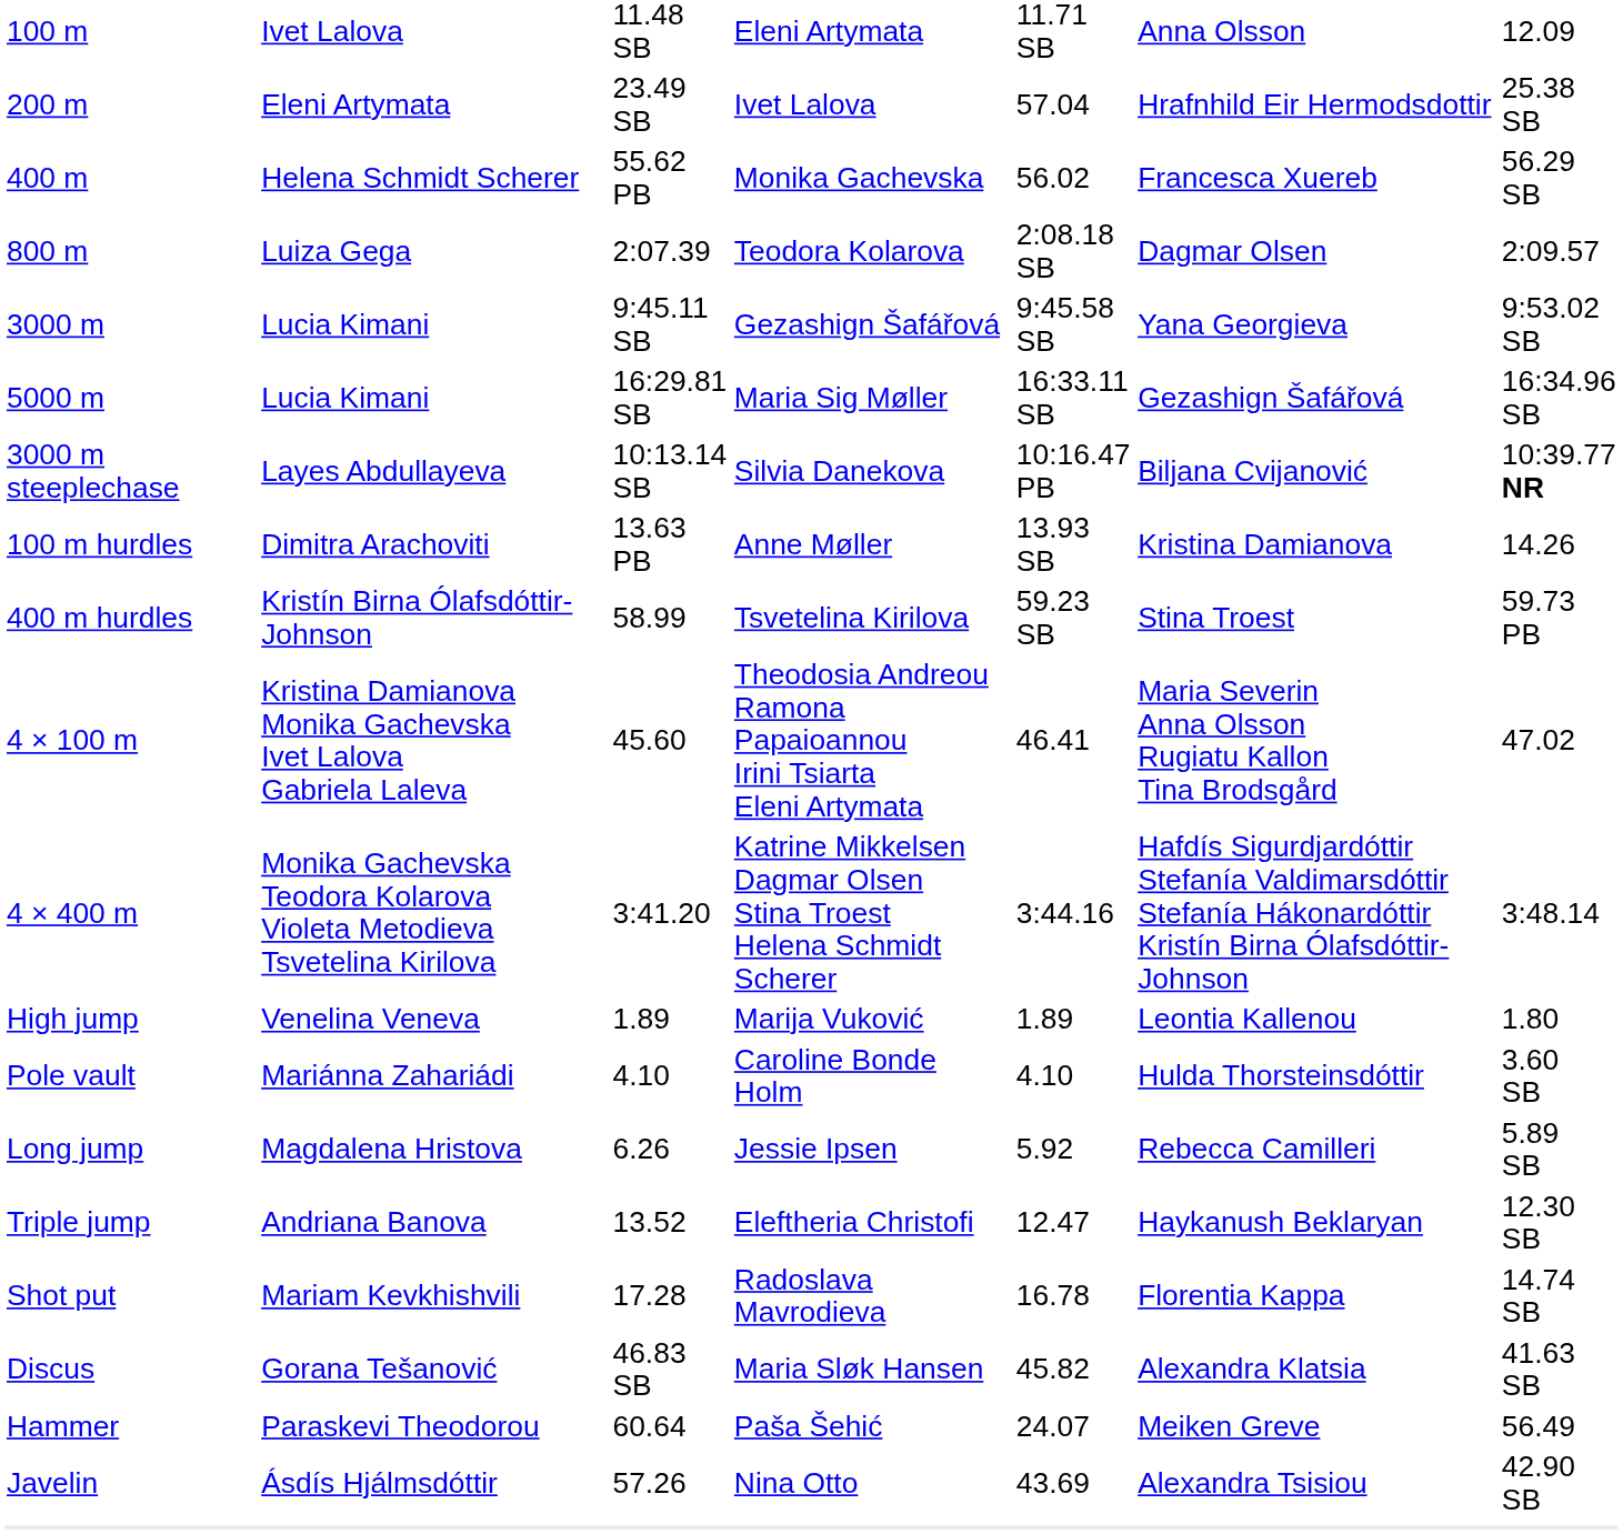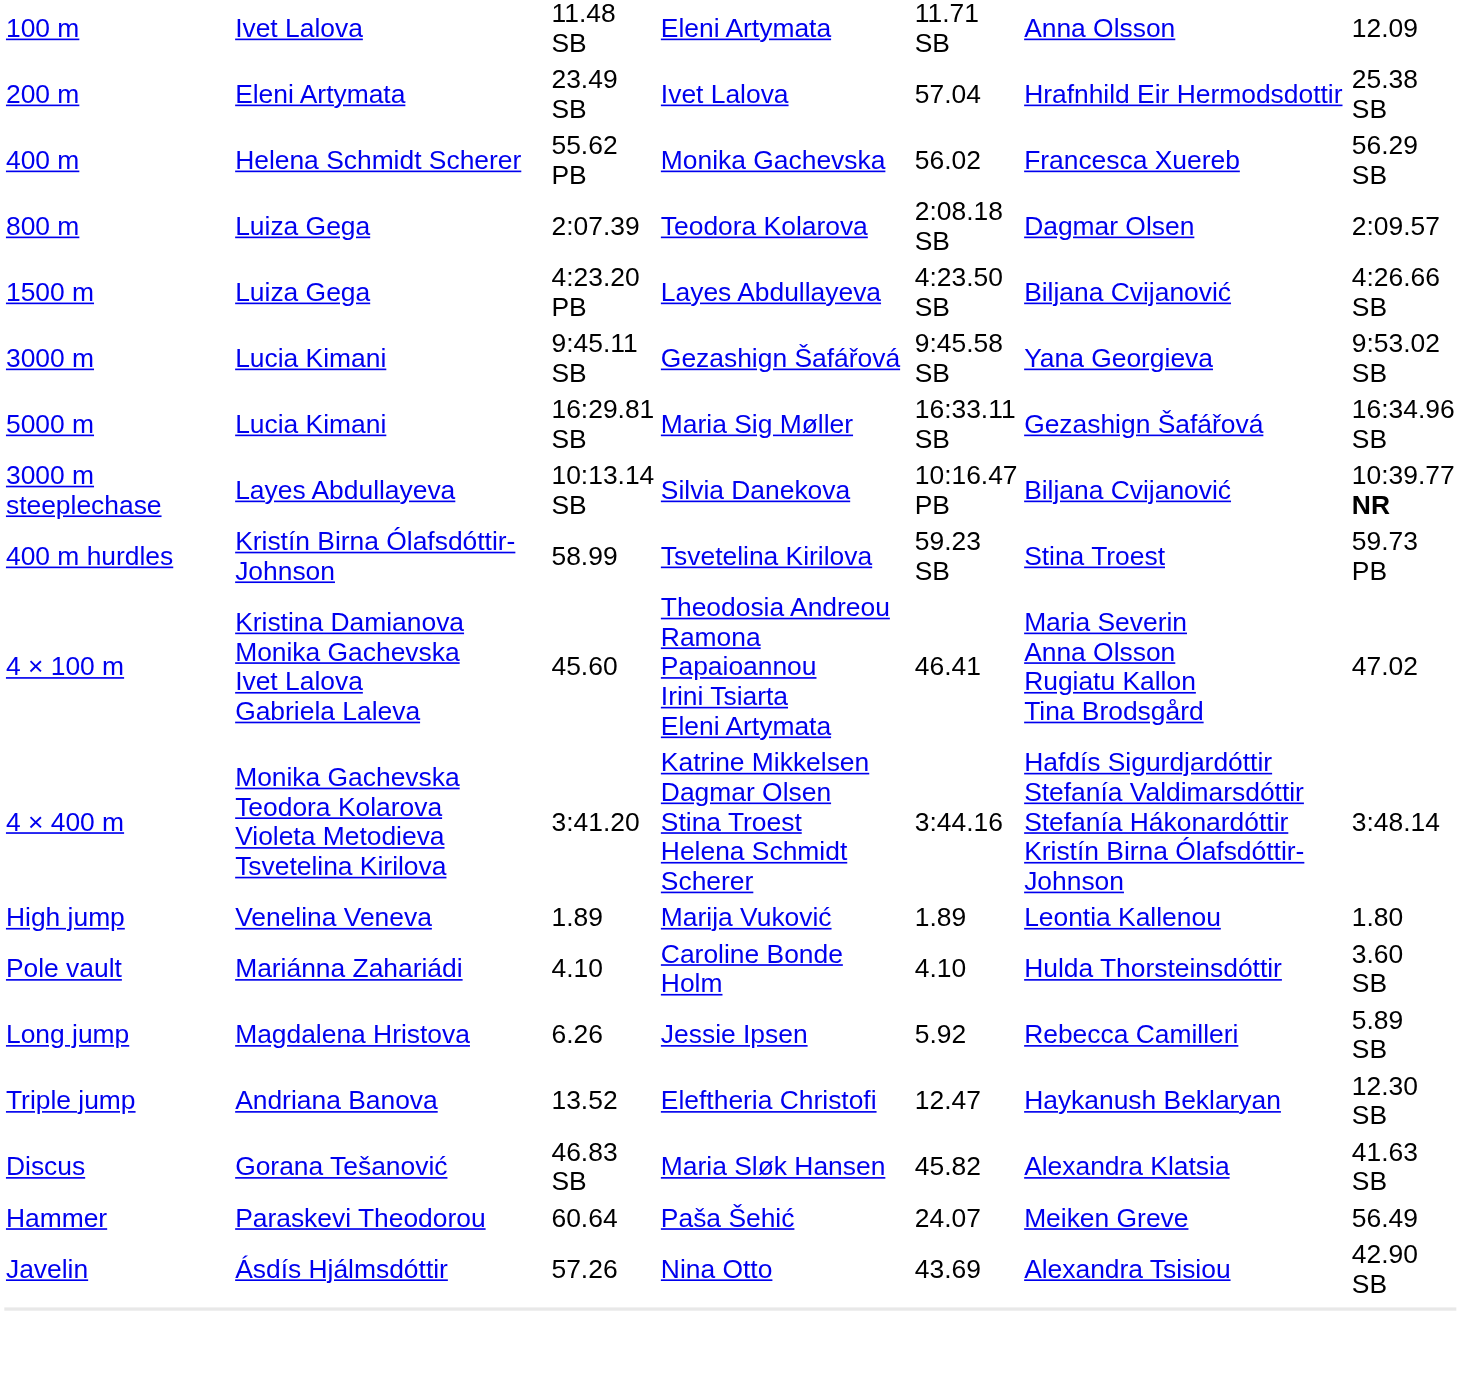 <table>
 <tr>
 <td><a href='#'>100 m</a></td>
 <td><a href='#'>Ivet Lalova</a> <br></td>
 <td>11.48<br>SB</td>
 <td><a href='#'>Eleni Artymata</a> <br></td>
 <td>11.71<br>SB</td>
 <td><a href='#'>Anna Olsson</a> <br></td>
 <td>12.09</td>
 </tr>
 <tr>
 <td><a href='#'>200 m</a></td>
 <td><a href='#'>Eleni Artymata</a> <br></td>
 <td>23.49<br>SB</td>
 <td><a href='#'>Ivet Lalova</a> <br></td>
 <td>57.04</td>
 <td><a href='#'>Hrafnhild Eir Hermodsdottir</a> <br></td>
 <td>25.38<br>SB</td>
 </tr>
 <tr>
 <td><a href='#'>400 m</a></td>
 <td><a href='#'>Helena Schmidt Scherer</a> <br></td>
 <td>55.62<br>PB</td>
 <td><a href='#'>Monika Gachevska</a> <br></td>
 <td>56.02</td>
 <td><a href='#'>Francesca Xuereb</a> <br></td>
 <td>56.29<br>SB</td>
 </tr>
 <tr>
 <td><a href='#'>800 m</a></td>
 <td><a href='#'>Luiza Gega</a> <br></td>
 <td>2:07.39</td>
 <td><a href='#'>Teodora Kolarova</a> <br></td>
 <td>2:08.18<br>SB</td>
 <td><a href='#'>Dagmar Olsen</a> <br></td>
 <td>2:09.57</td>
 </tr>
 <tr>
+<td><a href='#'>1500 m</a></td>
+<td><a href='#'>Luiza Gega</a> <br></td>
+<td>4:23.20<br>PB</td>
+<td><a href='#'>Layes Abdullayeva</a> <br></td>
+<td>4:23.50<br>SB</td>
+<td><a href='#'>Biljana Cvijanović</a> <br></td>
+<td>4:26.66<br>SB</td>
+</tr>
+<tr>
 <td><a href='#'>3000 m</a></td>
 <td><a href='#'>Lucia Kimani</a> <br></td>
 <td>9:45.11<br>SB</td>
 <td><a href='#'>Gezashign Šafářová</a> <br></td>
 <td>9:45.58<br>SB</td>
 <td><a href='#'>Yana Georgieva</a> <br></td>
 <td>9:53.02<br>SB</td>
 </tr>
 <tr>
 <td><a href='#'>5000 m</a></td>
 <td><a href='#'>Lucia Kimani</a> <br></td>
 <td>16:29.81<br>SB</td>
 <td><a href='#'>Maria Sig Møller</a> <br></td>
 <td>16:33.11<br>SB</td>
 <td><a href='#'>Gezashign Šafářová</a> <br></td>
 <td>16:34.96<br>SB</td>
 </tr>
 <tr>
 <td><a href='#'>3000 m steeplechase</a></td>
 <td><a href='#'>Layes Abdullayeva</a> <br></td>
 <td>10:13.14<br>SB</td>
 <td><a href='#'>Silvia Danekova</a> <br></td>
 <td>10:16.47<br>PB</td>
 <td><a href='#'>Biljana Cvijanović</a> <br></td>
 <td>10:39.77<br><strong>NR</strong></td>
-</tr>
-<tr>
-<td><a href='#'>100 m hurdles</a></td>
-<td><a href='#'>Dimitra Arachoviti</a> <br></td>
-<td>13.63<br>PB</td>
-<td><a href='#'>Anne Møller</a> <br></td>
-<td>13.93<br>SB</td>
-<td><a href='#'>Kristina Damianova</a> <br></td>
-<td>14.26</td>
 </tr>
 <tr>
 <td><a href='#'>400 m hurdles</a></td>
 <td><a href='#'>Kristín Birna Ólafsdóttir-Johnson</a> <br></td>
 <td>58.99</td>
 <td><a href='#'>Tsvetelina Kirilova</a> <br></td>
 <td>59.23<br>SB</td>
 <td><a href='#'>Stina Troest</a> <br></td>
 <td>59.73<br>PB</td>
 </tr>
 <tr>
 <td><a href='#'>4 × 100 m</a></td>
 <td><a href='#'>Kristina Damianova</a><br><a href='#'>Monika Gachevska</a><br><a href='#'>Ivet Lalova</a><br><a href='#'>Gabriela Laleva</a><br></td>
 <td>45.60</td>
 <td><a href='#'>Theodosia Andreou</a><br><a href='#'>Ramona Papaioannou</a><br><a href='#'>Irini Tsiarta</a><br><a href='#'>Eleni Artymata</a><br></td>
 <td>46.41</td>
 <td><a href='#'>Maria Severin</a><br><a href='#'>Anna Olsson</a><br><a href='#'>Rugiatu Kallon</a><br><a href='#'>Tina Brodsgård</a><br></td>
 <td>47.02</td>
 </tr>
 <tr>
 <td><a href='#'>4 × 400 m</a></td>
 <td><a href='#'>Monika Gachevska</a><br><a href='#'>Teodora Kolarova</a><br><a href='#'>Violeta Metodieva</a><br><a href='#'>Tsvetelina Kirilova</a> <br></td>
 <td>3:41.20</td>
 <td><a href='#'>Katrine Mikkelsen</a><br><a href='#'>Dagmar Olsen</a><br><a href='#'>Stina Troest</a><br> <a href='#'>Helena Schmidt Scherer</a> <br></td>
 <td>3:44.16</td>
 <td><a href='#'>Hafdís Sigurdjardóttir</a><br><a href='#'>Stefanía Valdimarsdóttir</a><br><a href='#'>Stefanía Hákonardóttir</a><br><a href='#'>Kristín Birna Ólafsdóttir-Johnson</a> <br></td>
 <td>3:48.14</td>
 </tr>
 <tr>
 <td><a href='#'>High jump</a></td>
 <td><a href='#'>Venelina Veneva</a> <br></td>
 <td>1.89</td>
 <td><a href='#'>Marija Vuković</a> <br></td>
 <td>1.89</td>
 <td><a href='#'>Leontia Kallenou</a> <br></td>
 <td>1.80</td>
 </tr>
 <tr>
 <td><a href='#'>Pole vault</a></td>
 <td><a href='#'>Mariánna Zahariádi</a> <br></td>
 <td>4.10</td>
 <td><a href='#'>Caroline Bonde Holm</a> <br></td>
 <td>4.10</td>
 <td><a href='#'>Hulda Thorsteinsdóttir</a> <br></td>
 <td>3.60<br>SB</td>
 </tr>
 <tr>
 <td><a href='#'>Long jump</a></td>
 <td><a href='#'>Magdalena Hristova</a> <br></td>
 <td>6.26</td>
 <td><a href='#'>Jessie Ipsen</a> <br></td>
 <td>5.92</td>
 <td><a href='#'>Rebecca Camilleri</a> <br></td>
 <td>5.89<br>SB</td>
 </tr>
 <tr>
 <td><a href='#'>Triple jump</a></td>
 <td><a href='#'>Andriana Banova</a> <br></td>
 <td>13.52</td>
 <td><a href='#'>Eleftheria Christofi</a> <br></td>
 <td>12.47</td>
 <td><a href='#'>Haykanush Beklaryan</a> <br></td>
 <td>12.30<br>SB</td>
 </tr>
 <tr>
-<td><a href='#'>Shot put</a></td>
-<td><a href='#'>Mariam Kevkhishvili</a> <br></td>
-<td>17.28</td>
-<td><a href='#'>Radoslava Mavrodieva</a> <br></td>
-<td>16.78</td>
-<td><a href='#'>Florentia Kappa</a> <br></td>
-<td>14.74<br>SB</td>
-</tr>
-<tr>
 <td><a href='#'>Discus</a></td>
 <td><a href='#'>Gorana Tešanović</a> <br></td>
 <td>46.83<br>SB</td>
 <td><a href='#'>Maria Sløk Hansen</a> <br></td>
 <td>45.82</td>
 <td><a href='#'>Alexandra Klatsia</a> <br></td>
 <td>41.63<br>SB</td>
 </tr>
 <tr>
 <td><a href='#'>Hammer</a></td>
 <td><a href='#'>Paraskevi Theodorou</a> <br></td>
 <td>60.64</td>
 <td><a href='#'>Paša Šehić</a> <br></td>
 <td>24.07</td>
 <td><a href='#'>Meiken Greve</a> <br></td>
 <td>56.49</td>
 </tr>
 <tr>
 <td><a href='#'>Javelin</a></td>
 <td><a href='#'>Ásdís Hjálmsdóttir</a> <br></td>
 <td>57.26</td>
 <td><a href='#'>Nina Otto</a> <br></td>
 <td>43.69</td>
 <td><a href='#'>Alexandra Tsisiou</a> <br></td>
 <td>42.90<br>SB</td>
 </tr>
 <tr>
 </tr>
 <tr bgcolor= e8e8e8>
 <td colspan=7></td>
 </tr>
 </table>
